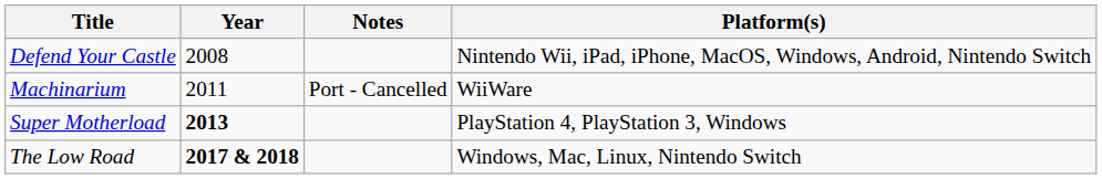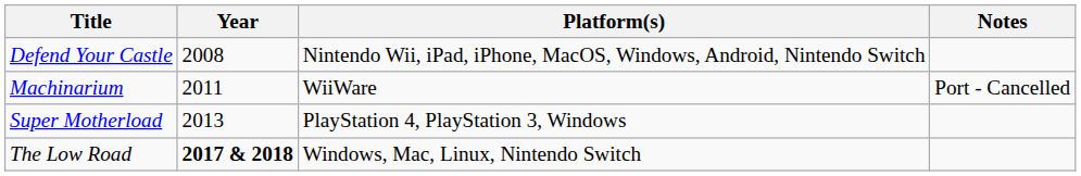 <table class="wikitable sortable">
 <tr>
 <th>Title</th>
 <th>Year</th>
+<th>Platform(s)</th>
 <th class="unsortable">Notes</th>
-<th>Platform(s)</th>
 </tr>
 <tr>
 <td><em><a href='#'>Defend Your Castle</a></em></td>
 <td>2008</td>
+<td>Nintendo Wii, iPad, iPhone, MacOS, Windows, Android, Nintendo Switch</td>
 <td></td>
-<td>Nintendo Wii, iPad, iPhone, MacOS, Windows, Android, Nintendo Switch</td>
 </tr>
 <tr>
 <td><em><a href='#'>Machinarium</a></em></td>
 <td>2011</td>
+<td>WiiWare</td>
 <td>Port - Cancelled</td>
-<td>WiiWare</td>
 </tr>
 <tr>
 <td><em><a href='#'>Super Motherload</a></em></td>
-<td><strong>2013</strong></td>
+<td>2013</td>
+<td>PlayStation 4, PlayStation 3, Windows</td>
 <td></td>
-<td>PlayStation 4, PlayStation 3, Windows</td>
 </tr>
 <tr>
 <td><em>The Low Road</em></td>
 <td><strong>2017 & 2018</strong></td>
+<td>Windows, Mac, Linux, Nintendo Switch</td>
 <td></td>
-<td>Windows, Mac, Linux, Nintendo Switch</td>
 </tr>
 </table>
